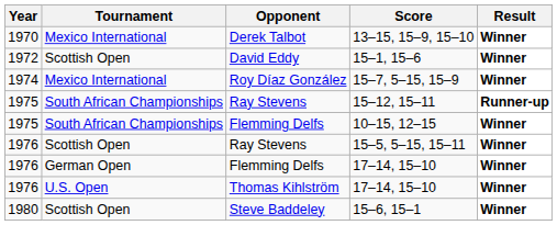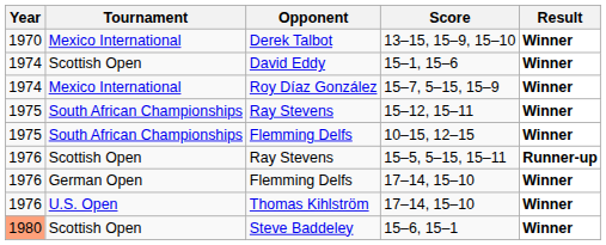 <table class="sortable wikitable" style="font-size: 90%;">
 <tr>
 <th>Year</th>
 <th>Tournament</th>
 <th>Opponent</th>
 <th>Score</th>
 <th>Result</th>
 </tr>
 <tr>
 <td align="center">1970</td>
 <td align="left"><a href='#'>Mexico International</a></td>
 <td align="left"> <a href='#'>Derek Talbot</a></td>
 <td align="left">13–15, 15–9, 15–10</td>
 <td style="text-align:left; background:white"> <strong>Winner</strong></td>
 </tr>
 <tr>
-<td align="center">1972</td>
+<td align="center">1974</td>
 <td align="left">Scottish Open</td>
 <td align="left"> <a href='#'>David Eddy</a></td>
 <td align="left">15–1, 15–6</td>
 <td style="text-align:left; background:white"> <strong>Winner</strong></td>
 </tr>
 <tr>
 <td align="center">1974</td>
 <td align="left"><a href='#'>Mexico International</a></td>
 <td align="left"> <a href='#'>Roy Díaz González</a></td>
 <td align="left">15–7, 5–15, 15–9</td>
 <td style="text-align:left; background:white"> <strong>Winner</strong></td>
 </tr>
 <tr>
 <td align="center">1975</td>
 <td align="left"><a href='#'>South African Championships</a></td>
 <td align="left"> <a href='#'>Ray Stevens</a></td>
 <td align="left">15–12, 15–11</td>
-<td style="text-align:left; background:white"> <strong>Runner-up</strong></td>
+<td style="text-align:left; background:white"> <strong>Winner</strong></td>
 </tr>
 <tr>
 <td align="center">1975</td>
 <td align="left"><a href='#'>South African Championships</a></td>
 <td align="left"> <a href='#'>Flemming Delfs</a></td>
 <td align="left">10–15, 12–15</td>
 <td style="text-align:left; background:white"> <strong>Winner</strong></td>
 </tr>
 <tr>
 <td align="center">1976</td>
 <td align="left">Scottish Open</td>
 <td align="left"> Ray Stevens</td>
 <td align="left">15–5, 5–15, 15–11</td>
-<td style="text-align:left; background:white"> <strong>Winner</strong></td>
+<td style="text-align:left; background:white"> <strong>Runner-up</strong></td>
 </tr>
 <tr>
 <td align="center">1976</td>
 <td align="left">German Open</td>
 <td align="left"> Flemming Delfs</td>
 <td align="left">17–14, 15–10</td>
 <td style="text-align:left; background:white"> <strong>Winner</strong></td>
 </tr>
 <tr>
 <td align="center">1976</td>
 <td align="left"><a href='#'>U.S. Open</a></td>
 <td align="left"> <a href='#'>Thomas Kihlström</a></td>
 <td align="left">17–14, 15–10</td>
 <td style="text-align:left; background:white"> <strong>Winner</strong></td>
 </tr>
 <tr>
-<td align="center">1980</td>
+<td align="center" style="background: lightsalmon;">1980</td>
 <td align="left">Scottish Open</td>
 <td align="left"> <a href='#'>Steve Baddeley</a></td>
 <td align="left">15–6, 15–1</td>
 <td style="text-align:left; background:white"> <strong>Winner</strong></td>
 </tr>
 </table>
